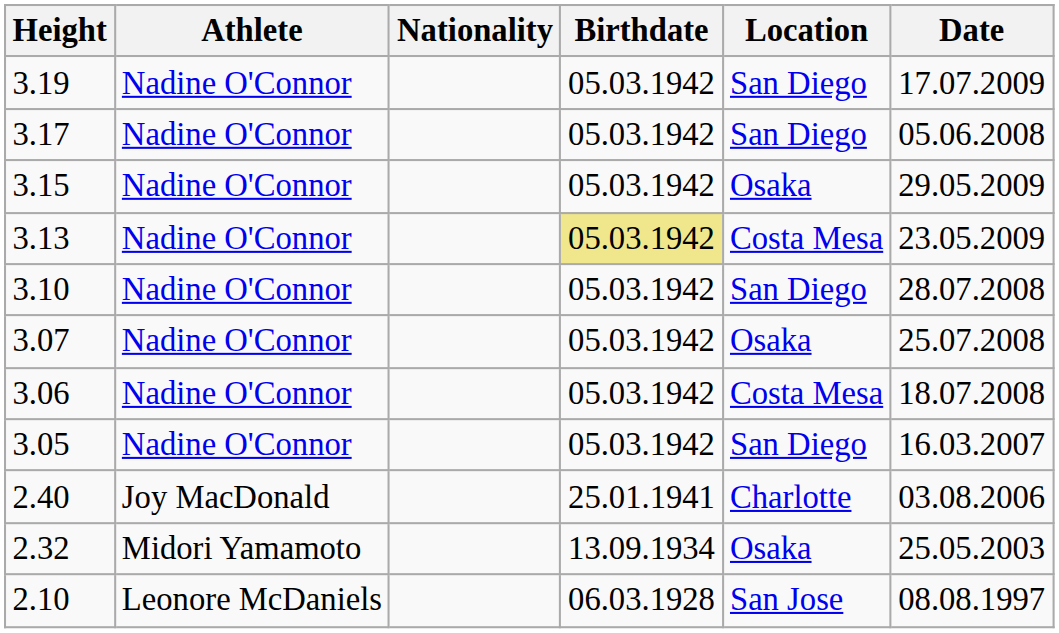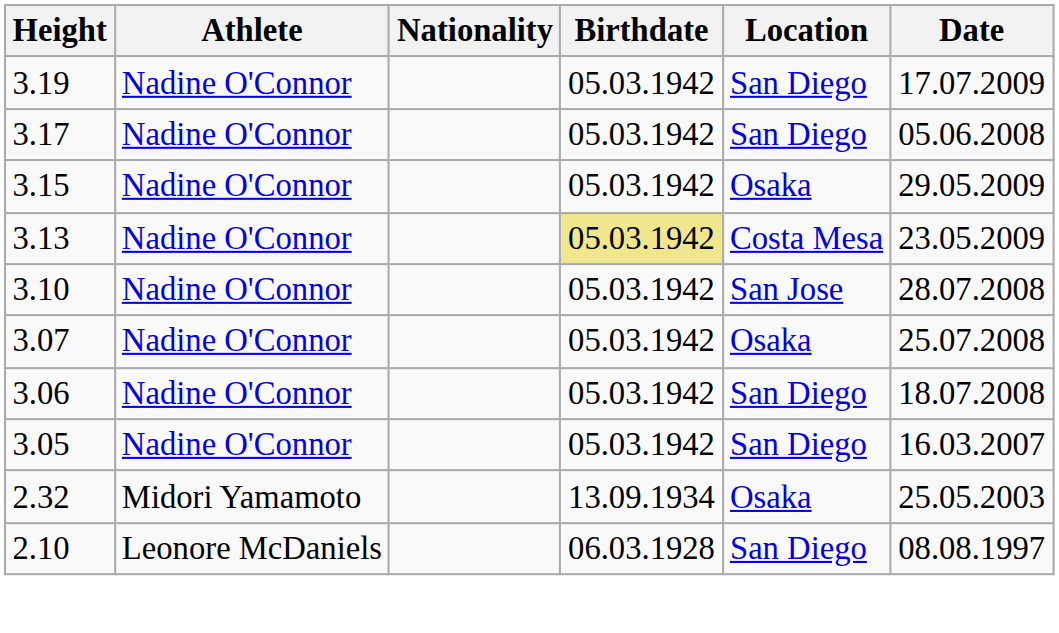 <table class="wikitable">
 <tr>
 <th>Height</th>
 <th>Athlete</th>
 <th>Nationality</th>
 <th>Birthdate</th>
 <th>Location</th>
 <th>Date</th>
 </tr>
 <tr>
 <td>3.19</td>
 <td><a href='#'>Nadine O'Connor</a></td>
 <td></td>
 <td>05.03.1942</td>
 <td><a href='#'>San Diego</a></td>
 <td>17.07.2009</td>
 </tr>
 <tr>
 <td>3.17</td>
 <td><a href='#'>Nadine O'Connor</a></td>
 <td></td>
 <td>05.03.1942</td>
 <td><a href='#'>San Diego</a></td>
 <td>05.06.2008</td>
 </tr>
 <tr>
 <td>3.15</td>
 <td><a href='#'>Nadine O'Connor</a></td>
 <td></td>
 <td>05.03.1942</td>
 <td><a href='#'>Osaka</a></td>
 <td>29.05.2009</td>
 </tr>
 <tr>
 <td>3.13</td>
 <td><a href='#'>Nadine O'Connor</a></td>
 <td></td>
 <td style="background: khaki;">05.03.1942</td>
 <td><a href='#'>Costa Mesa</a></td>
 <td>23.05.2009</td>
 </tr>
 <tr>
 <td>3.10</td>
 <td><a href='#'>Nadine O'Connor</a></td>
 <td></td>
 <td>05.03.1942</td>
-<td><a href='#'>San Diego</a></td>
+<td><a href='#'>San Jose</a></td>
 <td>28.07.2008</td>
 </tr>
 <tr>
 <td>3.07</td>
 <td><a href='#'>Nadine O'Connor</a></td>
 <td></td>
 <td>05.03.1942</td>
 <td><a href='#'>Osaka</a></td>
 <td>25.07.2008</td>
 </tr>
 <tr>
 <td>3.06</td>
 <td><a href='#'>Nadine O'Connor</a></td>
 <td></td>
 <td>05.03.1942</td>
-<td><a href='#'>Costa Mesa</a></td>
+<td><a href='#'>San Diego</a></td>
 <td>18.07.2008</td>
 </tr>
 <tr>
 <td>3.05</td>
 <td><a href='#'>Nadine O'Connor</a></td>
 <td></td>
 <td>05.03.1942</td>
 <td><a href='#'>San Diego</a></td>
 <td>16.03.2007</td>
-</tr>
-<tr>
-<td>2.40</td>
-<td>Joy MacDonald</td>
-<td></td>
-<td>25.01.1941</td>
-<td><a href='#'>Charlotte</a></td>
-<td>03.08.2006</td>
 </tr>
 <tr>
 <td>2.32</td>
 <td>Midori Yamamoto</td>
 <td></td>
 <td>13.09.1934</td>
 <td><a href='#'>Osaka</a></td>
 <td>25.05.2003</td>
 </tr>
 <tr>
 <td>2.10</td>
 <td>Leonore McDaniels</td>
 <td></td>
 <td>06.03.1928</td>
-<td><a href='#'>San Jose</a></td>
+<td><a href='#'>San Diego</a></td>
 <td>08.08.1997</td>
 </tr>
 </table>
